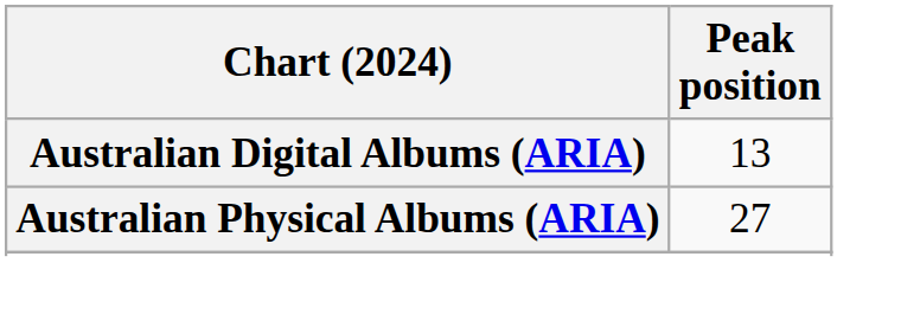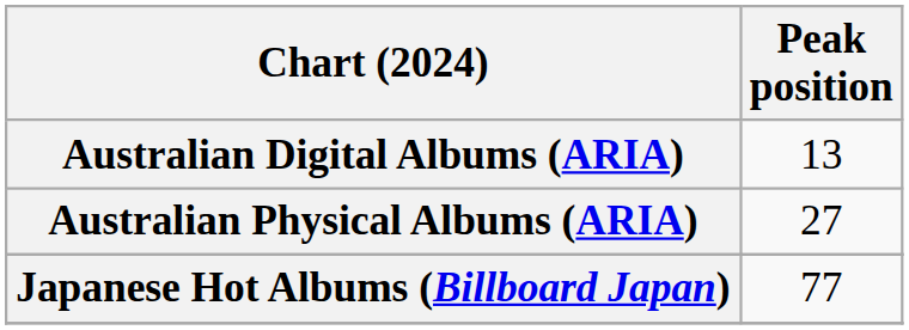 <table class="wikitable sortable plainrowheaders" style="text-align:center">
 <tr>
 <th scope="col">Chart (2024)</th>
 <th scope="col">Peak<br>position</th>
 </tr>
 <tr>
 <th scope="row">Australian Digital Albums (<a href='#'>ARIA</a>)</th>
 <td>13</td>
 </tr>
 <tr>
 <th scope="row">Australian Physical Albums (<a href='#'>ARIA</a>)</th>
 <td>27</td>
 </tr>
 <tr>
 </tr>
 <tr>
+<th scope="row">Japanese Hot Albums (<em><a href='#'>Billboard Japan</a></em>)</th>
+<td>77</td>
+</tr>
+<tr>
 </tr>
 <tr>
 </tr>
 <tr>
 </tr>
 <tr>
 </tr>
 </table>
